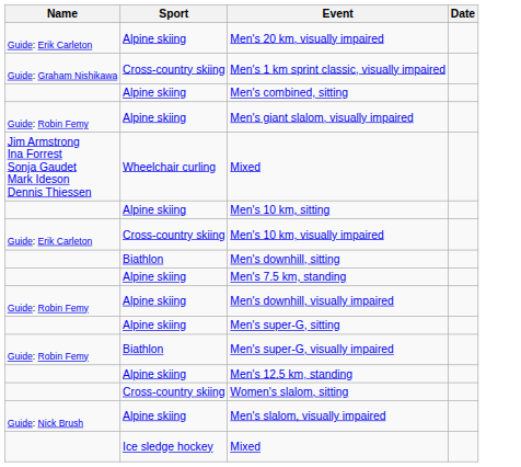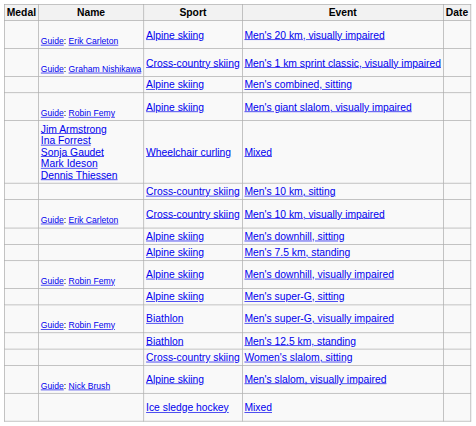 <table class="wikitable sortable" style="font-size: 95%;">
 <tr>
+<th>Medal</th>
 <th>Name</th>
 <th>Sport</th>
 <th>Event</th>
 <th>Date</th>
 </tr>
 <tr>
+<td></td>
 <td><br><small><a href='#'>Guide</a>: <a href='#'>Erik Carleton</a></small></td>
 <td><a href='#'>Alpine skiing</a></td>
 <td><a href='#'>Men's 20 km, visually impaired</a></td>
 <td></td>
 </tr>
 <tr>
+<td></td>
 <td><br><small><a href='#'>Guide</a>: <a href='#'>Graham Nishikawa</a></small></td>
 <td><a href='#'>Cross-country skiing</a></td>
 <td><a href='#'>Men's 1 km sprint classic, visually impaired</a></td>
 <td></td>
 </tr>
 <tr>
 <td></td>
+<td></td>
 <td><a href='#'>Alpine skiing</a></td>
 <td><a href='#'>Men's combined, sitting</a></td>
 <td></td>
 </tr>
 <tr>
+<td></td>
 <td><br><small><a href='#'>Guide</a>: <a href='#'>Robin Femy</a></small></td>
 <td><a href='#'>Alpine skiing</a></td>
 <td><a href='#'>Men's giant slalom, visually impaired</a></td>
 <td></td>
 </tr>
 <tr>
+<td></td>
 <td><a href='#'>Jim Armstrong</a><br><a href='#'>Ina Forrest</a><br><a href='#'>Sonja Gaudet</a><br><a href='#'>Mark Ideson</a><br><a href='#'>Dennis Thiessen</a></td>
 <td><a href='#'>Wheelchair curling</a></td>
 <td><a href='#'>Mixed</a></td>
 <td></td>
 </tr>
 <tr>
 <td></td>
-<td><a href='#'>Alpine skiing</a></td>
+<td></td>
+<td><a href='#'>Cross-country skiing</a></td>
 <td><a href='#'>Men's 10 km, sitting</a></td>
 <td></td>
 </tr>
 <tr>
+<td></td>
 <td><br><small><a href='#'>Guide</a>: <a href='#'>Erik Carleton</a></small></td>
 <td><a href='#'>Cross-country skiing</a></td>
 <td><a href='#'>Men's 10 km, visually impaired</a></td>
 <td></td>
 </tr>
 <tr>
 <td></td>
-<td><a href='#'>Biathlon</a></td>
+<td></td>
+<td><a href='#'>Alpine skiing</a></td>
 <td><a href='#'>Men's downhill, sitting</a></td>
 <td></td>
 </tr>
 <tr>
+<td></td>
 <td></td>
 <td><a href='#'>Alpine skiing</a></td>
 <td><a href='#'>Men's 7.5 km, standing</a></td>
 <td></td>
 </tr>
 <tr>
+<td></td>
 <td><br><small><a href='#'>Guide</a>: <a href='#'>Robin Femy</a></small></td>
 <td><a href='#'>Alpine skiing</a></td>
 <td><a href='#'>Men's downhill, visually impaired</a></td>
 <td></td>
 </tr>
 <tr>
 <td></td>
+<td></td>
 <td><a href='#'>Alpine skiing</a></td>
 <td><a href='#'>Men's super-G, sitting</a></td>
 <td></td>
 </tr>
 <tr>
+<td></td>
 <td><br><small><a href='#'>Guide</a>: <a href='#'>Robin Femy</a></small></td>
 <td><a href='#'>Biathlon</a></td>
 <td><a href='#'>Men's super-G, visually impaired</a></td>
 <td></td>
 </tr>
 <tr>
 <td></td>
-<td><a href='#'>Alpine skiing</a></td>
+<td></td>
+<td><a href='#'>Biathlon</a></td>
 <td><a href='#'>Men's 12.5 km, standing</a></td>
 <td></td>
 </tr>
 <tr>
+<td></td>
 <td></td>
 <td><a href='#'>Cross-country skiing</a></td>
 <td><a href='#'>Women's slalom, sitting</a></td>
 <td></td>
 </tr>
 <tr>
+<td></td>
 <td><br><small><a href='#'>Guide</a>: <a href='#'>Nick Brush</a></small></td>
 <td><a href='#'>Alpine skiing</a></td>
 <td><a href='#'>Men's slalom, visually impaired</a></td>
 <td></td>
 </tr>
 <tr>
+<td></td>
 <td><br><br></td>
 <td><a href='#'>Ice sledge hockey</a></td>
 <td><a href='#'>Mixed</a></td>
 <td></td>
 </tr>
 </table>
